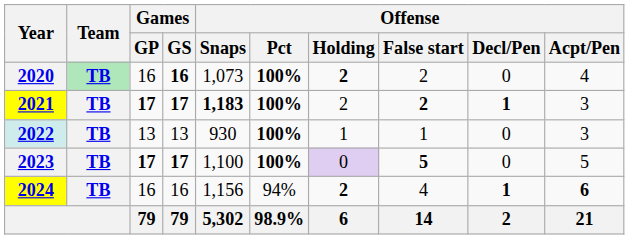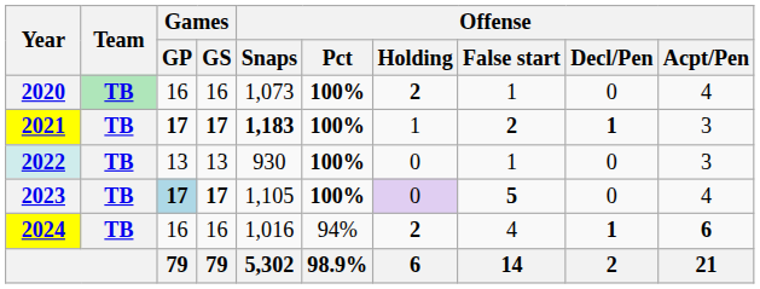 <table class="wikitable" style="text-align:center;">
 <tr>
 <th rowspan="2">Year</th>
 <th rowspan="2">Team</th>
 <th colspan="2">Games</th>
 <th colspan="8">Offense</th>
 </tr>
 <tr>
 <th>GP</th>
 <th>GS</th>
 <th>Snaps</th>
 <th>Pct</th>
 <th>Holding</th>
 <th>False start</th>
 <th>Decl/Pen</th>
 <th>Acpt/Pen</th>
 </tr>
 <tr>
 <th><a href='#'>2020</a></th>
 <th style="background:#afe6ba; width:3em;"><a href='#'>TB</a></th>
 <td>16</td>
-<td><strong>16</strong></td>
+<td>16</td>
 <td>1,073</td>
 <td><strong>100%</strong></td>
 <td><strong>2</strong></td>
-<td>2</td>
+<td>1</td>
 <td>0</td>
 <td>4</td>
 </tr>
 <tr>
 <th style="background:#ff0; width:3em;"><a href='#'>2021</a></th>
 <th><a href='#'>TB</a></th>
 <td><strong>17</strong></td>
 <td><strong>17</strong></td>
 <td><strong>1,183</strong></td>
 <td><strong>100%</strong></td>
-<td>2</td>
+<td>1</td>
 <td><strong>2</strong></td>
 <td><strong>1</strong></td>
 <td>3</td>
 </tr>
 <tr>
 <th style="background:#cfecec; width:3em;"><a href='#'>2022</a></th>
 <th><a href='#'>TB</a></th>
 <td>13</td>
 <td>13</td>
 <td>930</td>
 <td><strong>100%</strong></td>
-<td>1</td>
+<td>0</td>
 <td>1</td>
 <td>0</td>
 <td>3</td>
 </tr>
 <tr>
 <th><a href='#'>2023</a></th>
 <th><a href='#'>TB</a></th>
+<td style="background: lightblue;"><strong>17</strong></td>
 <td><strong>17</strong></td>
-<td><strong>17</strong></td>
-<td>1,100</td>
+<td>1,105</td>
 <td><strong>100%</strong></td>
 <td style="background:#e0cef2; width:3em;">0</td>
 <td><strong>5</strong></td>
 <td>0</td>
-<td>5</td>
+<td>4</td>
 </tr>
 <tr>
 <th style="background:#ff0; width:3em;"><a href='#'>2024</a></th>
 <th><a href='#'>TB</a></th>
 <td>16</td>
 <td>16</td>
-<td>1,156</td>
+<td>1,016</td>
 <td>94%</td>
 <td><strong>2</strong></td>
 <td>4</td>
 <td><strong>1</strong></td>
 <td><strong>6</strong></td>
 </tr>
 <tr>
 <th colspan="2"></th>
 <th>79</th>
 <th>79</th>
 <th>5,302</th>
 <th>98.9%</th>
 <th>6</th>
 <th>14</th>
 <th>2</th>
 <th>21</th>
 </tr>
 </table>
